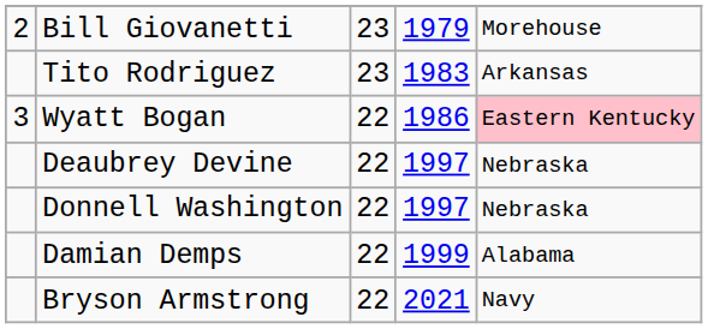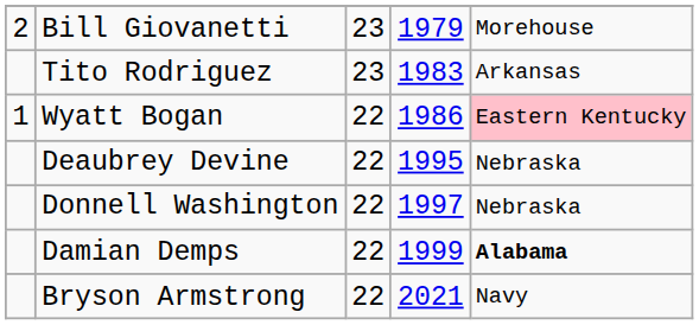 <table class="wikitable">
 <tr>
 </tr>
 <tr>
 <td>2</td>
 <td>Bill Giovanetti</td>
 <td>23</td>
 <td><a href='#'>1979</a></td>
 <td style="font-size:80%;">Morehouse</td>
 </tr>
 <tr>
 <td></td>
 <td>Tito Rodriguez</td>
 <td>23</td>
 <td><a href='#'>1983</a></td>
 <td style="font-size:80%;">Arkansas</td>
 </tr>
 <tr>
-<td>3</td>
+<td>1</td>
 <td>Wyatt Bogan</td>
 <td>22</td>
 <td><a href='#'>1986</a></td>
 <td style="background: pink; font-size:80%;">Eastern Kentucky</td>
 </tr>
 <tr>
 <td></td>
 <td>Deaubrey Devine</td>
 <td>22</td>
-<td><a href='#'>1997</a></td>
+<td><a href='#'>1995</a></td>
 <td style="font-size:80%;">Nebraska</td>
 </tr>
 <tr>
 <td></td>
 <td>Donnell Washington</td>
 <td>22</td>
 <td><a href='#'>1997</a></td>
 <td style="font-size:80%;">Nebraska</td>
 </tr>
 <tr>
 <td></td>
 <td>Damian Demps</td>
 <td>22</td>
 <td><a href='#'>1999</a></td>
-<td style="font-size:80%;">Alabama</td>
+<td style="font-size:80%;"><strong>Alabama</strong></td>
 </tr>
 <tr>
 <td></td>
 <td>Bryson Armstrong</td>
 <td>22</td>
 <td><a href='#'>2021</a></td>
 <td style="font-size:80%;">Navy</td>
 </tr>
 </table>
